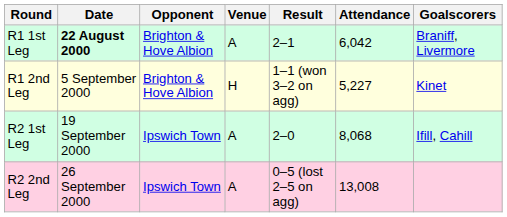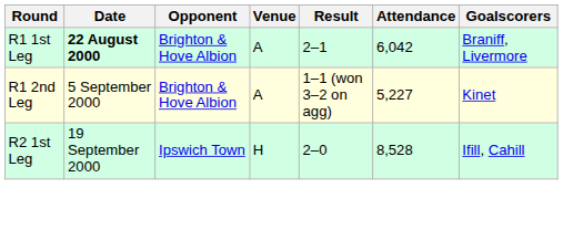 <table class="wikitable">
 <tr>
 <th>Round</th>
 <th>Date</th>
 <th>Opponent</th>
 <th>Venue</th>
 <th>Result</th>
 <th>Attendance</th>
 <th>Goalscorers</th>
 </tr>
 <tr style="background-color: #d0ffe3;">
 <td>R1 1st Leg</td>
 <td><strong>22 August 2000</strong></td>
 <td><a href='#'>Brighton & Hove Albion</a></td>
 <td>A</td>
 <td>2–1</td>
 <td>6,042</td>
 <td><a href='#'>Braniff</a>, <a href='#'>Livermore</a></td>
 </tr>
 <tr style="background-color: #ffffdd;">
 <td>R1 2nd Leg</td>
 <td>5 September 2000</td>
 <td><a href='#'>Brighton & Hove Albion</a></td>
-<td>H</td>
+<td>A</td>
 <td>1–1 (won 3–2 on agg)</td>
 <td>5,227</td>
 <td><a href='#'>Kinet</a></td>
 </tr>
 <tr style="background-color: #d0ffe3;">
 <td>R2 1st Leg</td>
 <td>19 September 2000</td>
 <td><a href='#'>Ipswich Town</a></td>
-<td>A</td>
+<td>H</td>
 <td>2–0</td>
-<td>8,068</td>
+<td>8,528</td>
 <td><a href='#'>Ifill</a>, <a href='#'>Cahill</a></td>
 </tr>
-<tr style="background-color: #ffd0e3;">
-<td>R2 2nd Leg</td>
-<td>26 September 2000</td>
-<td><a href='#'>Ipswich Town</a></td>
-<td>A</td>
-<td>0–5 (lost 2–5 on agg)</td>
-<td>13,008</td>
-<td></td>
-</tr>
 </table>
